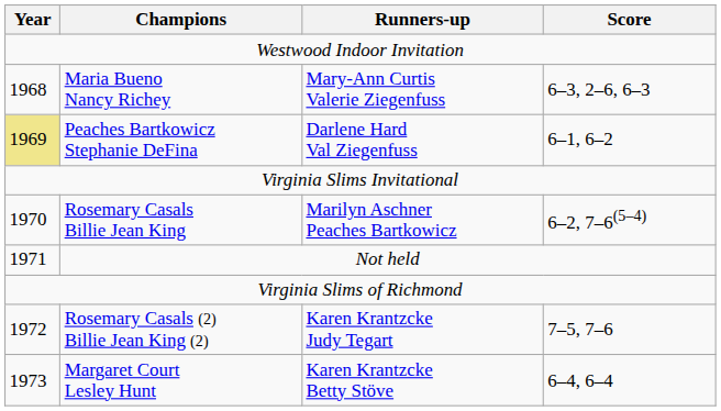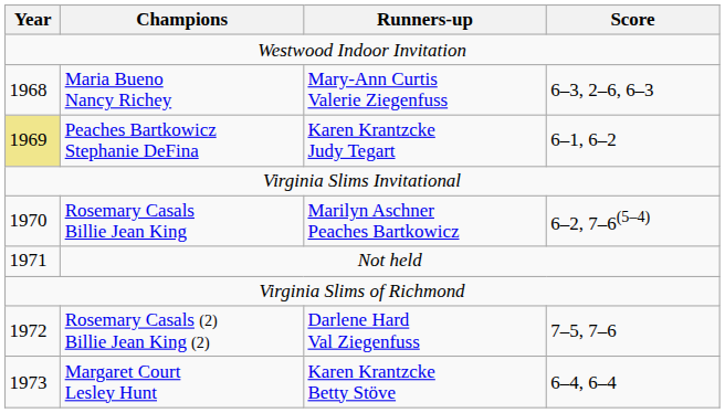 <table class="wikitable">
 <tr>
 <th style="width:40px">Year</th>
 <th style="width:200px">Champions</th>
 <th style="width:200px">Runners-up</th>
 <th style="width:140px" class="unsortable">Score</th>
 </tr>
 <tr>
 <td colspan=4 align=center><em>Westwood Indoor Invitation</em></td>
 </tr>
 <tr>
 <td>1968</td>
 <td> <a href='#'>Maria Bueno</a><br>  <a href='#'>Nancy Richey</a></td>
 <td> <a href='#'>Mary-Ann Curtis</a> <br>  <a href='#'>Valerie Ziegenfuss</a></td>
 <td>6–3, 2–6, 6–3</td>
 </tr>
 <tr>
 <td style="background: khaki;">1969</td>
 <td>  <a href='#'>Peaches Bartkowicz</a><br> <a href='#'>Stephanie DeFina</a></td>
-<td> <a href='#'>Darlene Hard</a><br>    <a href='#'>Val Ziegenfuss</a></td>
+<td> <a href='#'>Karen Krantzcke</a> <br>  <a href='#'>Judy Tegart</a></td>
 <td>6–1, 6–2</td>
 </tr>
 <tr>
 <td colspan=4 align=center><em>Virginia Slims Invitational</em></td>
 </tr>
 <tr>
 <td>1970</td>
 <td> <a href='#'>Rosemary Casals</a> <br>  <a href='#'>Billie Jean King</a></td>
 <td> <a href='#'>Marilyn Aschner</a><br>    <a href='#'>Peaches Bartkowicz</a></td>
 <td>6–2, 7–6<sup>(5–4)</sup></td>
 </tr>
 <tr>
 <td>1971</td>
 <td colspan=3 align=center><em>Not held</em></td>
 </tr>
 <tr>
 <td colspan=4 align=center><em>Virginia Slims of Richmond</em></td>
 </tr>
 <tr>
 <td>1972</td>
 <td> <a href='#'>Rosemary Casals</a> <small>(2)</small><br>  <a href='#'>Billie Jean King</a> <small>(2)</small></td>
-<td> <a href='#'>Karen Krantzcke</a> <br>  <a href='#'>Judy Tegart</a></td>
+<td> <a href='#'>Darlene Hard</a><br>    <a href='#'>Val Ziegenfuss</a></td>
 <td>7–5, 7–6</td>
 </tr>
 <tr>
 <td>1973</td>
 <td> <a href='#'>Margaret Court</a> <br>  <a href='#'>Lesley Hunt</a></td>
 <td> <a href='#'>Karen Krantzcke</a> <br>  <a href='#'>Betty Stöve</a></td>
 <td>6–4, 6–4</td>
 </tr>
 </table>
